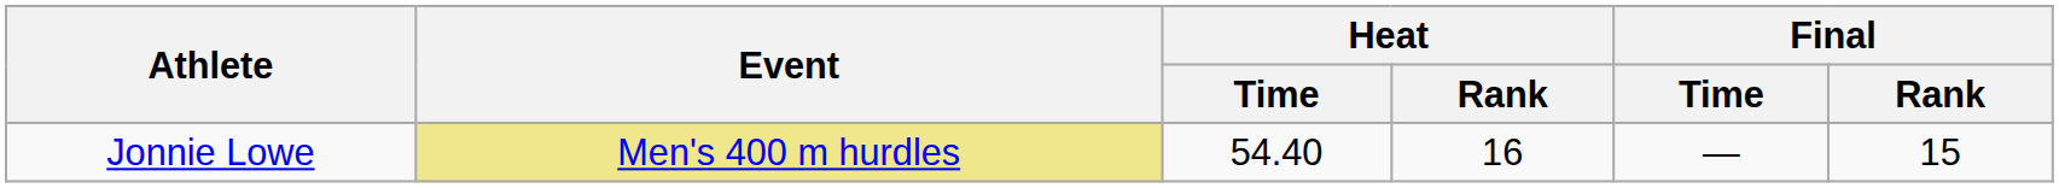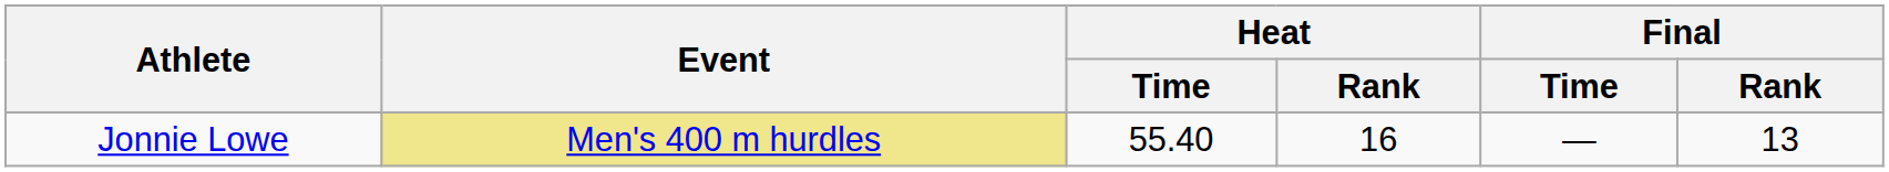 <table class="wikitable" style="font-size:95%; text-align:center;" width="95%">
 <tr>
 <th rowspan="2">Athlete</th>
 <th rowspan="2">Event</th>
 <th colspan="2">Heat</th>
 <th colspan="2">Final</th>
 </tr>
 <tr>
 <th>Time</th>
 <th>Rank</th>
 <th>Time</th>
 <th>Rank</th>
 </tr>
 <tr>
 <td width=20%><a href='#'>Jonnie Lowe</a></td>
 <td style="background: khaki;"><a href='#'>Men's 400 m hurdles</a></td>
-<td>54.40</td>
+<td>55.40</td>
 <td>16</td>
 <td>—</td>
-<td>15</td>
+<td>13</td>
 </tr>
 </table>
